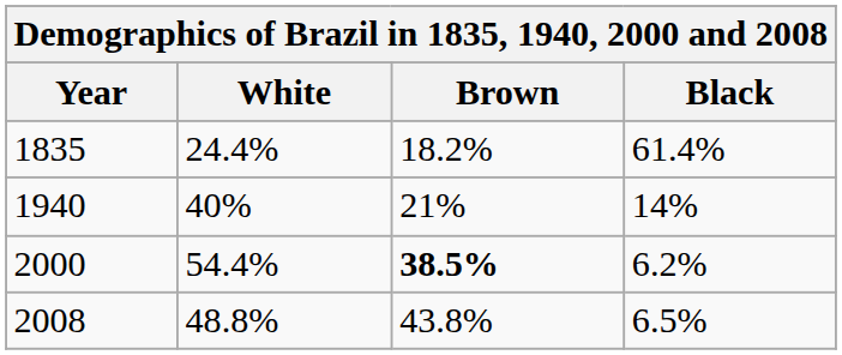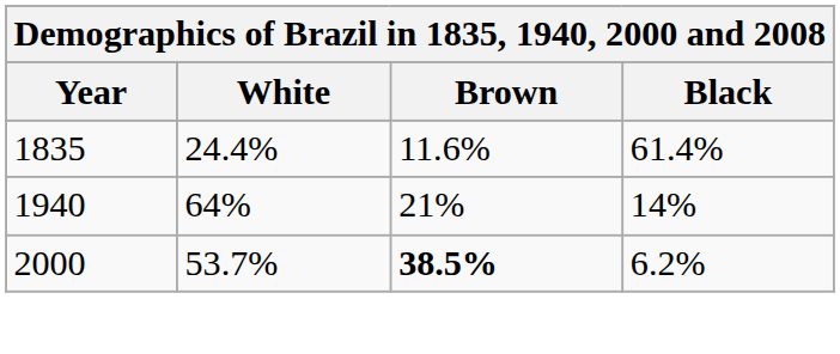 <table class="wikitable" style="float: right;">
 <tr>
 <th colspan="4">Demographics of Brazil in 1835, 1940, 2000 and 2008</th>
 </tr>
 <tr>
 <th>Year</th>
 <th>White</th>
 <th>Brown</th>
 <th>Black</th>
 </tr>
 <tr>
 <td>1835</td>
 <td>24.4%</td>
-<td>18.2%</td>
+<td>11.6%</td>
 <td>61.4%</td>
 </tr>
 <tr>
 <td>1940</td>
-<td>40%</td>
+<td>64%</td>
 <td>21%</td>
 <td>14%</td>
 </tr>
 <tr>
 <td>2000</td>
-<td>54.4%</td>
+<td>53.7%</td>
 <td><strong>38.5%</strong></td>
 <td>6.2%</td>
 </tr>
-<tr>
-<td>2008</td>
-<td>48.8%</td>
-<td>43.8%</td>
-<td>6.5%</td>
-</tr>
 </table>
